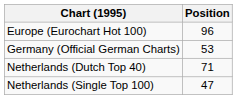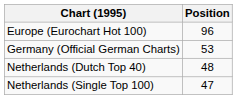 <table class="wikitable sortable">
 <tr>
 <th>Chart (1995)</th>
 <th>Position</th>
 </tr>
 <tr>
 <td>Europe (Eurochart Hot 100)</td>
 <td align="center">96</td>
 </tr>
 <tr>
 <td>Germany (Official German Charts)</td>
 <td align="center">53</td>
 </tr>
 <tr>
 <td>Netherlands (Dutch Top 40)</td>
-<td align="center">71</td>
+<td align="center">48</td>
 </tr>
 <tr>
 <td>Netherlands (Single Top 100)</td>
 <td align="center">47</td>
 </tr>
 </table>
